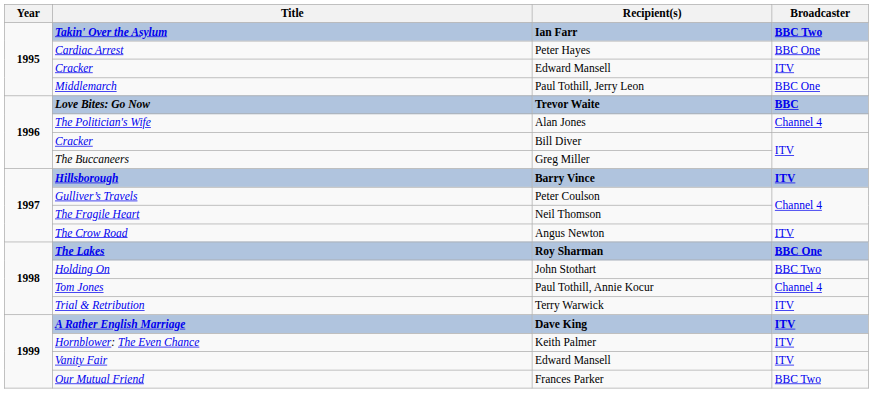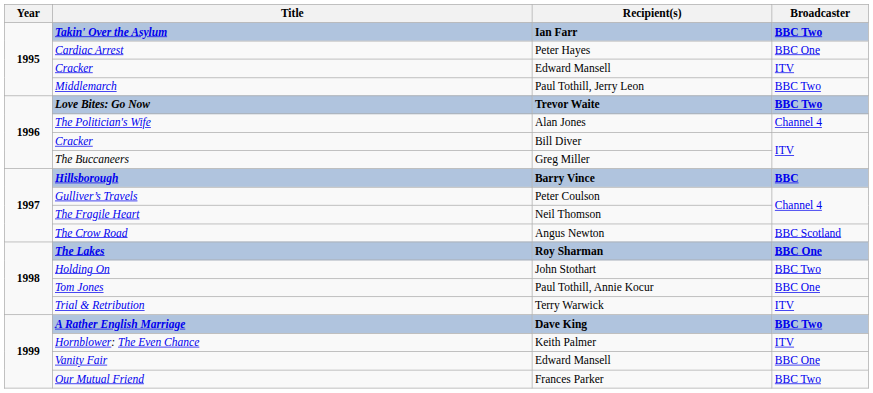 <table class="wikitable" width="95%">
 <tr>
 <th width=5%>Year</th>
 <th width=50%>Title</th>
 <th width=25%><strong>Recipient(s)</strong></th>
 <th width=10%><strong>Broadcaster</strong></th>
 </tr>
 <tr>
 <td rowspan="4" style="text-align:center;"><strong>1995</strong></td>
 <td style="background:#B0C4DE;"><strong><em><a href='#'>Takin' Over the Asylum</a></em></strong></td>
 <td style="background:#B0C4DE;"><strong>Ian Farr</strong></td>
 <td style="background:#B0C4DE;"><strong><a href='#'>BBC Two</a></strong></td>
 </tr>
 <tr>
 <td><em><a href='#'>Cardiac Arrest</a></em></td>
 <td>Peter Hayes</td>
 <td><a href='#'>BBC One</a></td>
 </tr>
 <tr>
 <td><em><a href='#'>Cracker</a></em></td>
 <td>Edward Mansell</td>
 <td><a href='#'>ITV</a></td>
 </tr>
 <tr>
 <td><em><a href='#'>Middlemarch</a></em></td>
 <td>Paul Tothill, Jerry Leon</td>
-<td><a href='#'>BBC One</a></td>
+<td><a href='#'>BBC Two</a></td>
 </tr>
 <tr>
 <td rowspan="4" style="text-align:center;"><strong>1996</strong></td>
 <td style="background:#B0C4DE;"><strong><em>Love Bites: Go Now</em></strong></td>
 <td style="background:#B0C4DE;"><strong>Trevor Waite</strong></td>
-<td style="background:#B0C4DE;"><strong><a href='#'>BBC</a></strong></td>
+<td style="background:#B0C4DE;"><strong><a href='#'>BBC Two</a></strong></td>
 </tr>
 <tr>
 <td><em><a href='#'>The Politician's Wife</a></em></td>
 <td>Alan Jones</td>
 <td><a href='#'>Channel 4</a></td>
 </tr>
 <tr>
 <td><em><a href='#'>Cracker</a></em></td>
 <td>Bill Diver</td>
 <td rowspan="2"><a href='#'>ITV</a></td>
 </tr>
 <tr>
 <td><em>The Buccaneers</em></td>
 <td>Greg Miller</td>
 </tr>
 <tr>
 <td rowspan="4" style="text-align:center;"><strong>1997</strong></td>
 <td style="background:#B0C4DE;"><strong><em><a href='#'>Hillsborough</a></em></strong></td>
 <td style="background:#B0C4DE;"><strong>Barry Vince</strong></td>
-<td style="background:#B0C4DE;"><strong><a href='#'>ITV</a></strong></td>
+<td style="background:#B0C4DE;"><strong><a href='#'>BBC</a></strong></td>
 </tr>
 <tr>
 <td><em><a href='#'>Gulliver’s Travels</a></em></td>
 <td>Peter Coulson</td>
 <td rowspan="2"><a href='#'>Channel 4</a></td>
 </tr>
 <tr>
 <td><em><a href='#'>The Fragile Heart</a></em></td>
 <td>Neil Thomson</td>
 </tr>
 <tr>
 <td><em><a href='#'>The Crow Road</a></em></td>
 <td>Angus Newton</td>
-<td><a href='#'>ITV</a></td>
+<td><a href='#'>BBC Scotland</a></td>
 </tr>
 <tr>
 <td rowspan="4" style="text-align:center;"><strong>1998</strong></td>
 <td style="background:#B0C4DE;"><strong><em><a href='#'>The Lakes</a></em></strong></td>
 <td style="background:#B0C4DE;"><strong>Roy Sharman</strong></td>
 <td style="background:#B0C4DE;"><strong><a href='#'>BBC One</a></strong></td>
 </tr>
 <tr>
 <td><em><a href='#'>Holding On</a></em></td>
 <td>John Stothart</td>
 <td><a href='#'>BBC Two</a></td>
 </tr>
 <tr>
 <td><em><a href='#'>Tom Jones</a></em></td>
 <td>Paul Tothill, Annie Kocur</td>
-<td><a href='#'>Channel 4</a></td>
+<td><a href='#'>BBC One</a></td>
 </tr>
 <tr>
 <td><em><a href='#'>Trial & Retribution</a></em></td>
 <td>Terry Warwick</td>
 <td><a href='#'>ITV</a></td>
 </tr>
 <tr>
 <td rowspan="4" style="text-align:center;"><strong>1999</strong></td>
 <td style="background:#B0C4DE;"><strong><em><a href='#'>A Rather English Marriage</a></em></strong></td>
 <td style="background:#B0C4DE;"><strong>Dave King</strong></td>
-<td style="background:#B0C4DE;"><strong><a href='#'>ITV</a></strong></td>
+<td style="background:#B0C4DE;"><strong><a href='#'>BBC Two</a></strong></td>
 </tr>
 <tr>
 <td><em><a href='#'>Hornblower</a>: <a href='#'>The Even Chance</a></em></td>
 <td>Keith Palmer</td>
 <td><a href='#'>ITV</a></td>
 </tr>
 <tr>
 <td><em><a href='#'>Vanity Fair</a></em></td>
 <td>Edward Mansell</td>
-<td><a href='#'>ITV</a></td>
+<td><a href='#'>BBC One</a></td>
 </tr>
 <tr>
 <td><em><a href='#'>Our Mutual Friend</a></em></td>
 <td>Frances Parker</td>
 <td><a href='#'>BBC Two</a></td>
 </tr>
 </table>
